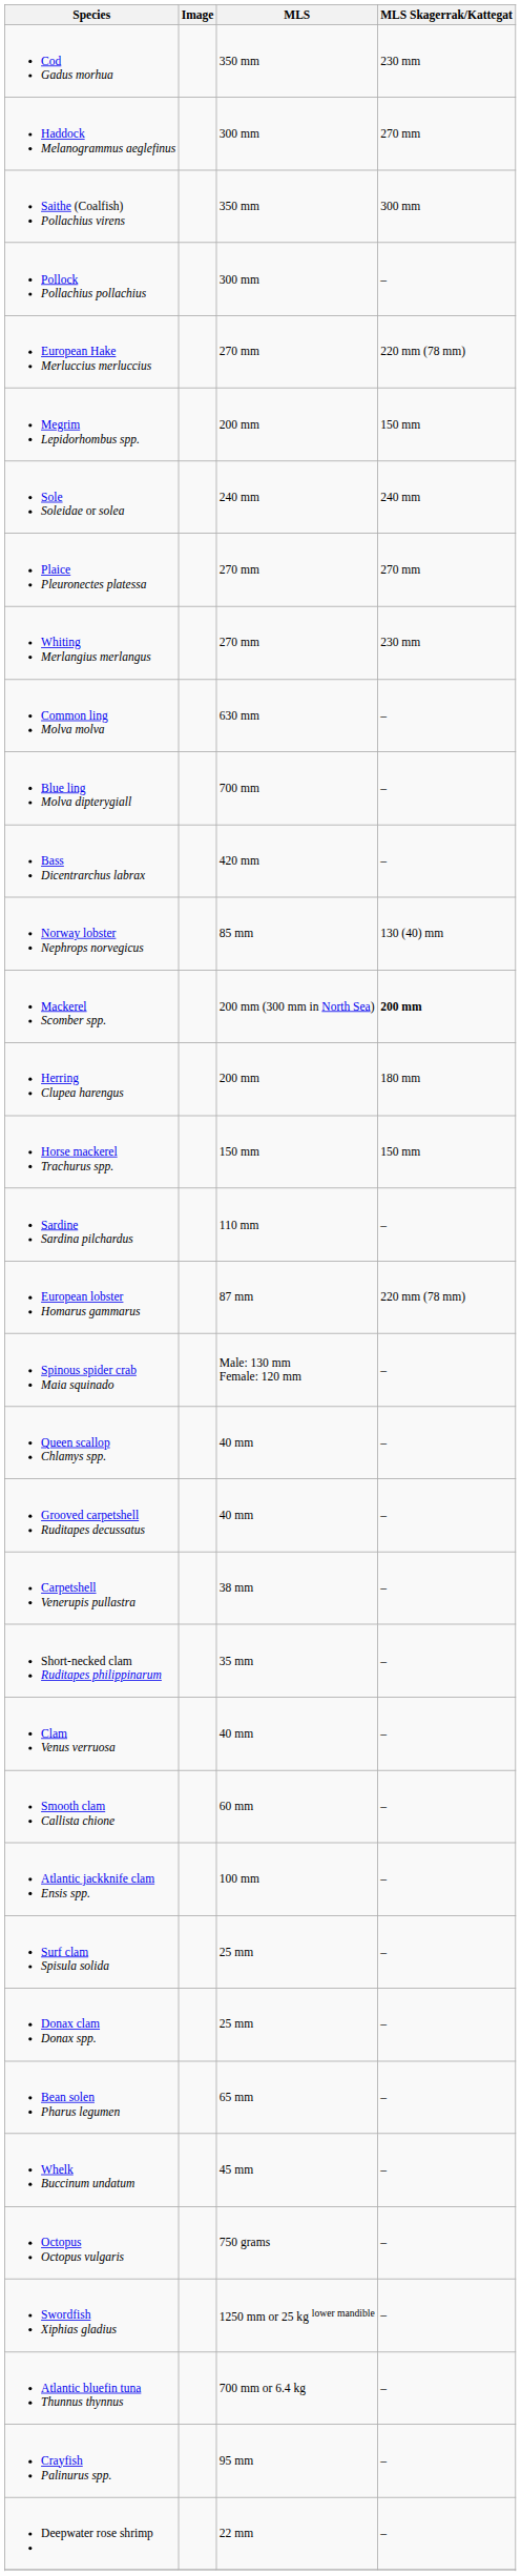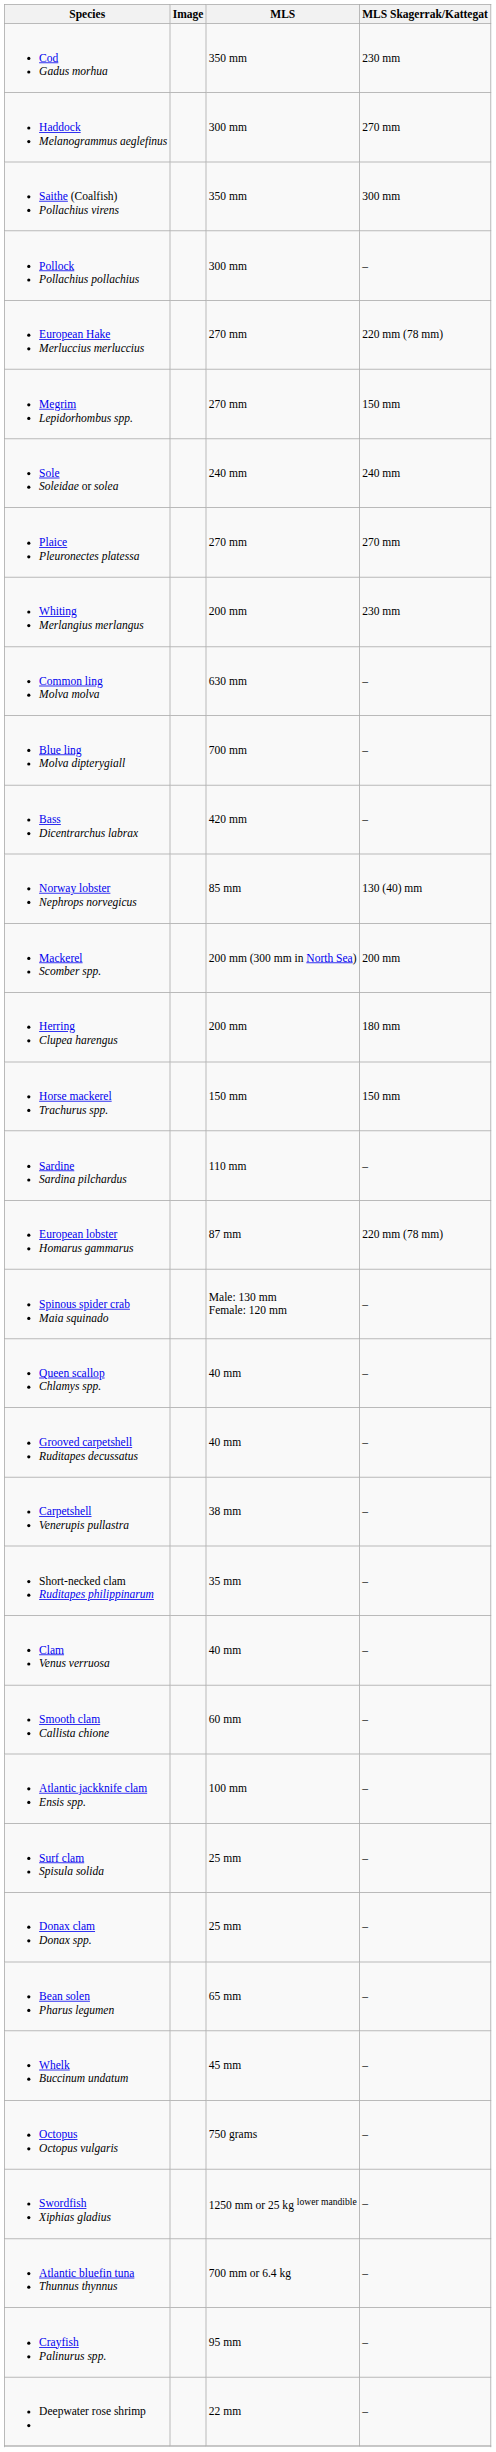 <table class="wikitable sortable" style="font-size: 90%;">
 <tr>
 <th align="left">Species</th>
 <th align="left">Image</th>
 <th align="left">MLS</th>
 <th align="left">MLS Skagerrak/Kattegat</th>
 </tr>
 <tr>
 <td align="left"><br><ul><li><a href='#'>Cod</a></li><li><em>Gadus morhua</em></li></ul></td>
 <td align="left"></td>
 <td align="left">350 mm</td>
 <td align="left">230 mm</td>
 </tr>
 <tr>
 <td align="left"><br><ul><li><a href='#'>Haddock</a></li><li><em>Melanogrammus aeglefinus</em></li></ul></td>
 <td align="left"></td>
 <td align="left">300 mm</td>
 <td align="left">270 mm</td>
 </tr>
 <tr>
 <td align="left"><br><ul><li><a href='#'>Saithe</a> (Coalfish)</li><li><em>Pollachius virens</em></li></ul></td>
 <td align="left"></td>
 <td align="left">350 mm</td>
 <td align="left">300 mm</td>
 </tr>
 <tr>
 <td align="left"><br><ul><li><a href='#'>Pollock</a></li><li><em>Pollachius pollachius</em></li></ul></td>
 <td align="left"></td>
 <td align="left">300 mm</td>
 <td align="left">–</td>
 </tr>
 <tr>
 <td align="left"><br><ul><li><a href='#'>European Hake</a></li><li><em>Merluccius merluccius</em></li></ul></td>
 <td align="left"></td>
 <td align="left">270 mm</td>
 <td align="left">220 mm (78 mm)</td>
 </tr>
 <tr>
 <td align="left"><br><ul><li><a href='#'>Megrim</a></li><li><em>Lepidorhombus spp.</em></li></ul></td>
 <td align="left"></td>
-<td align="left">200 mm</td>
+<td align="left">270 mm</td>
 <td align="left">150 mm</td>
 </tr>
 <tr>
 <td align="left"><br><ul><li><a href='#'>Sole</a></li><li><em>Soleidae</em> or <em>solea</em></li></ul></td>
 <td align="left"></td>
 <td align="left">240 mm</td>
 <td align="left">240 mm</td>
 </tr>
 <tr>
 <td align="left"><br><ul><li><a href='#'>Plaice</a></li><li><em>Pleuronectes platessa</em></li></ul></td>
 <td align="left"></td>
 <td align="left">270 mm</td>
 <td align="left">270 mm</td>
 </tr>
 <tr>
 <td align="left"><br><ul><li><a href='#'>Whiting</a></li><li><em>Merlangius merlangus</em></li></ul></td>
 <td align="left"></td>
-<td align="left">270 mm</td>
+<td align="left">200 mm</td>
 <td align="left">230 mm</td>
 </tr>
 <tr>
 <td align="left"><br><ul><li><a href='#'>Common ling</a></li><li><em>Molva molva</em></li></ul></td>
 <td align="left"></td>
 <td align="left">630 mm</td>
 <td align="left">–</td>
 </tr>
 <tr>
 <td align="left"><br><ul><li><a href='#'>Blue ling</a></li><li><em>Molva dipterygiall</em></li></ul></td>
 <td></td>
 <td align="left">700 mm</td>
 <td align="left">–</td>
 </tr>
 <tr>
 <td align="left"><br><ul><li><a href='#'>Bass</a></li><li><em>Dicentrarchus labrax</em></li></ul></td>
 <td align="left"></td>
 <td align="left">420 mm</td>
 <td align="left">–</td>
 </tr>
 <tr>
 <td align="left"><br><ul><li><a href='#'>Norway lobster</a></li><li><em>Nephrops norvegicus</em></li></ul></td>
 <td align="left"></td>
 <td align="left">85 mm</td>
 <td align="left">130 (40) mm </td>
 </tr>
 <tr>
 <td align="left"><br><ul><li><a href='#'>Mackerel</a></li><li><em>Scomber spp.</em></li></ul></td>
 <td align="left"></td>
 <td align="left">200 mm (300 mm in <a href='#'>North Sea</a>)</td>
-<td align="left"><strong>200 mm</strong></td>
+<td align="left">200 mm</td>
 </tr>
 <tr>
 <td align="left"><br><ul><li><a href='#'>Herring</a></li><li><em>Clupea harengus</em></li></ul></td>
 <td align="left"></td>
 <td align="left">200 mm</td>
 <td align="left">180 mm</td>
 </tr>
 <tr>
 <td align="left"><br><ul><li><a href='#'>Horse mackerel</a></li><li><em>Trachurus spp.</em></li></ul></td>
 <td align="left"></td>
 <td align="left">150 mm</td>
 <td align="left">150 mm</td>
 </tr>
 <tr>
 <td align="left"><br><ul><li><a href='#'>Sardine</a></li><li><em>Sardina pilchardus</em></li></ul></td>
 <td align="left"></td>
 <td align="left">110 mm</td>
 <td align="left">–</td>
 </tr>
 <tr>
 <td align="left"><br><ul><li><a href='#'>European lobster</a></li><li><em>Homarus gammarus</em></li></ul></td>
 <td align="left"></td>
 <td align="left">87 mm</td>
 <td align="left">220 mm (78 mm)</td>
 </tr>
 <tr>
 <td align="left"><br><ul><li><a href='#'>Spinous spider crab</a></li><li><em>Maia squinado</em></li></ul></td>
 <td align="left"></td>
 <td align="left">Male: 130 mm<br>Female: 120 mm</td>
 <td align="left">–</td>
 </tr>
 <tr>
 <td align="left"><br><ul><li><a href='#'>Queen scallop</a></li><li><em>Chlamys spp.</em></li></ul></td>
 <td align="left"></td>
 <td align="left">40 mm</td>
 <td align="left">–</td>
 </tr>
 <tr>
 <td align="left"><br><ul><li><a href='#'>Grooved carpetshell</a></li><li><em>Ruditapes decussatus</em></li></ul></td>
 <td align="left"></td>
 <td align="left">40 mm</td>
 <td align="left">–</td>
 </tr>
 <tr>
 <td align="left"><br><ul><li><a href='#'>Carpetshell</a></li><li><em>Venerupis pullastra</em></li></ul></td>
 <td align="left"></td>
 <td align="left">38 mm</td>
 <td align="left">–</td>
 </tr>
 <tr>
 <td align="left"><br><ul><li>Short-necked clam</li><li><em><a href='#'>Ruditapes philippinarum</a></em></li></ul></td>
 <td align="left"></td>
 <td align="left">35 mm</td>
 <td align="left">–</td>
 </tr>
 <tr>
 <td align="left"><br><ul><li><a href='#'>Clam</a></li><li><em>Venus verruosa</em></li></ul></td>
 <td align="left"></td>
 <td align="left">40 mm</td>
 <td align="left">–</td>
 </tr>
 <tr>
 <td align="left"><br><ul><li><a href='#'>Smooth clam</a></li><li><em>Callista chione</em></li></ul></td>
 <td align="left"></td>
 <td align="left">60 mm</td>
 <td align="left">–</td>
 </tr>
 <tr>
 <td align="left"><br><ul><li><a href='#'>Atlantic jackknife clam</a></li><li><em>Ensis spp.</em></li></ul></td>
 <td align="left"></td>
 <td align="left">100 mm</td>
 <td align="left">–</td>
 </tr>
 <tr>
 <td align="left"><br><ul><li><a href='#'>Surf clam</a></li><li><em>Spisula solida</em></li></ul></td>
 <td align="left"></td>
 <td align="left">25 mm</td>
 <td align="left">–</td>
 </tr>
 <tr>
 <td align="left"><br><ul><li><a href='#'>Donax clam</a></li><li><em>Donax spp.</em></li></ul></td>
 <td align="left"></td>
 <td align="left">25 mm</td>
 <td align="left">–</td>
 </tr>
 <tr>
 <td align="left"><br><ul><li><a href='#'>Bean solen</a></li><li><em>Pharus legumen</em></li></ul></td>
 <td align="left"></td>
 <td align="left">65 mm</td>
 <td align="left">–</td>
 </tr>
 <tr>
 <td align="left"><br><ul><li><a href='#'>Whelk</a></li><li><em>Buccinum undatum</em></li></ul></td>
 <td align="left"></td>
 <td align="left">45 mm</td>
 <td align="left">–</td>
 </tr>
 <tr>
 <td align="left"><br><ul><li><a href='#'>Octopus</a></li><li><em>Octopus vulgaris</em></li></ul></td>
 <td align="left"></td>
 <td align="left">750 grams</td>
 <td align="left">–</td>
 </tr>
 <tr>
 <td align="left"><br><ul><li><a href='#'>Swordfish</a></li><li><em>Xiphias gladius</em></li></ul></td>
 <td align="left"></td>
 <td align="left">1250 mm or 25 kg <sup>lower mandible</sup></td>
 <td align="left">–</td>
 </tr>
 <tr>
 <td align="left"><br><ul><li><a href='#'>Atlantic bluefin tuna</a></li><li><em>Thunnus thynnus</em></li></ul></td>
 <td align="left"></td>
 <td align="left">700 mm or 6.4 kg</td>
 <td align="left">–</td>
 </tr>
 <tr>
 <td align="left"><br><ul><li><a href='#'>Crayfish</a></li><li><em>Palinurus spp.</em></li></ul></td>
 <td align="left"></td>
 <td align="left">95 mm</td>
 <td align="left">–</td>
 </tr>
 <tr>
 <td align="left"><br><ul><li>Deepwater rose shrimp</li><li><em></em></li></ul></td>
 <td align="left"></td>
 <td align="left">22 mm</td>
 <td>–</td>
 </tr>
 <tr>
 </tr>
 <tr>
 </tr>
 </table>
